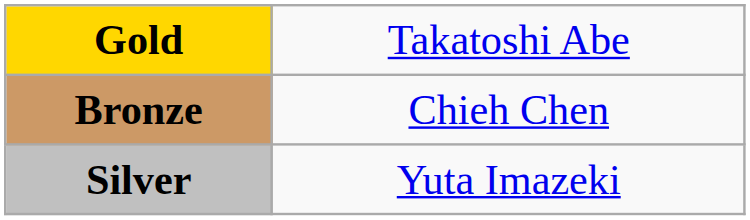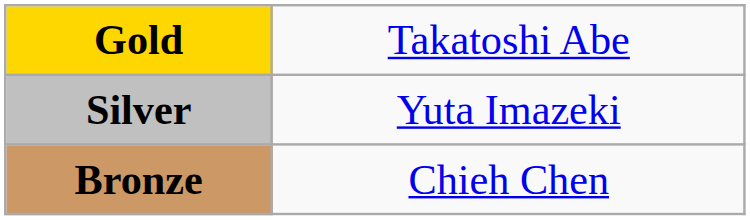 <table class="wikitable" style=" text-align:center; font-size:110%;" width="35%">
 <tr>
 <td bgcolor="gold"><strong>Gold</strong></td>
 <td><a href='#'>Takatoshi Abe</a><br></td>
 </tr>
 <tr>
+<td bgcolor="silver"><strong>Silver</strong></td>
+<td><a href='#'>Yuta Imazeki</a><br></td>
+</tr>
+<tr>
 <td bgcolor="CC9966"><strong>Bronze</strong></td>
 <td><a href='#'>Chieh Chen</a><br></td>
 </tr>
-<tr>
-<td bgcolor="silver"><strong>Silver</strong></td>
-<td><a href='#'>Yuta Imazeki</a><br></td>
-</tr>
 </table>
